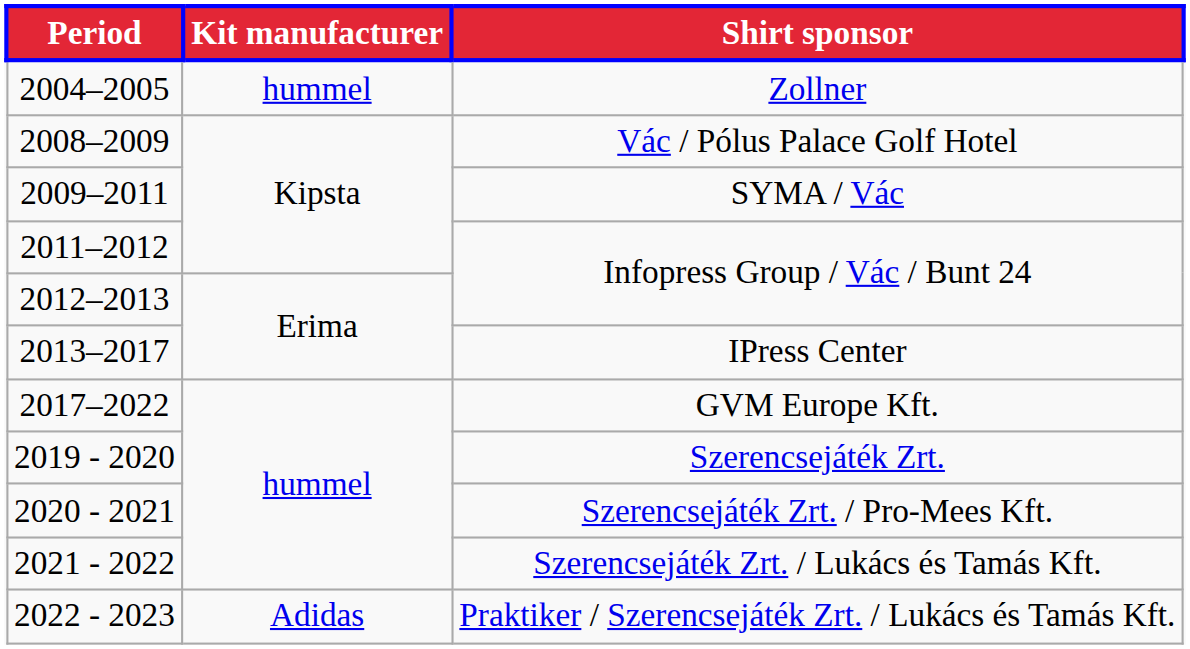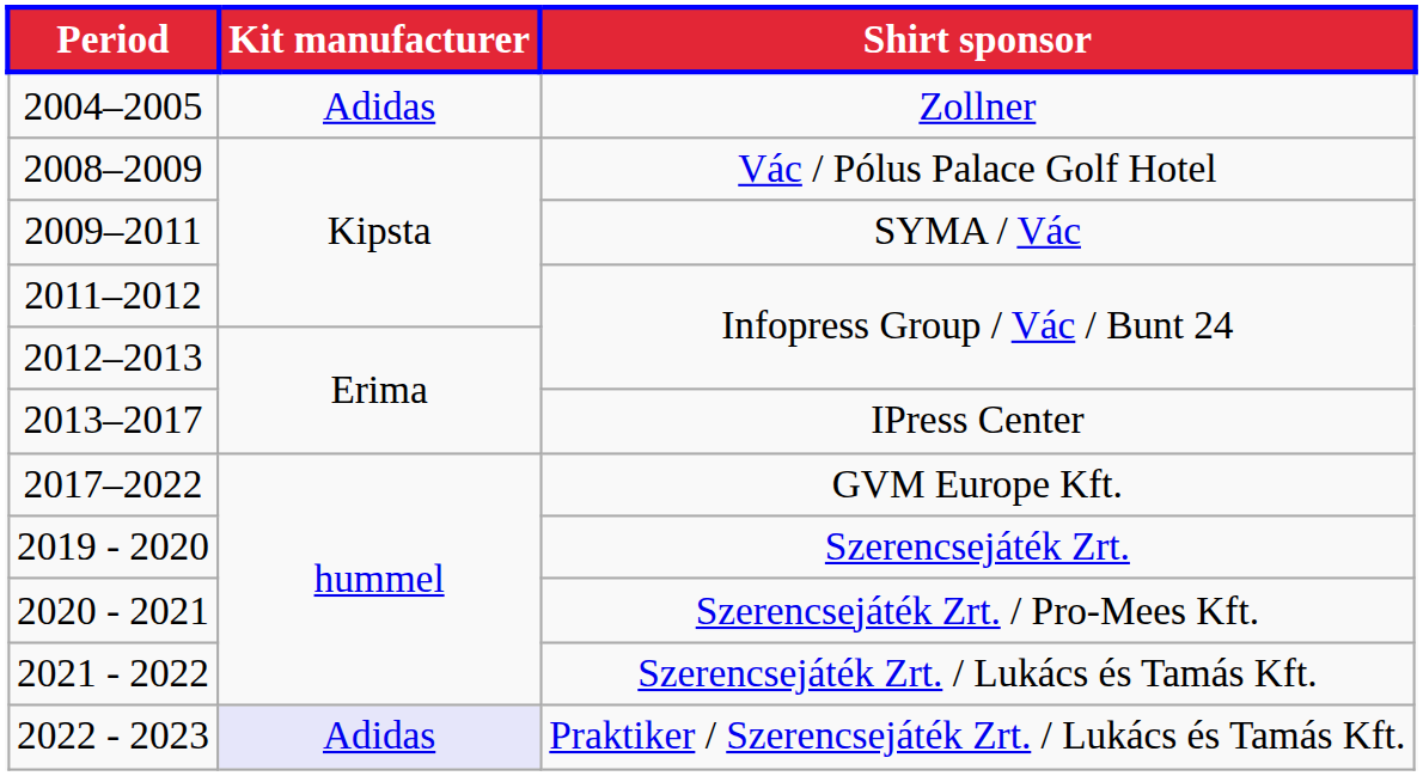 <table class="wikitable" style="text-align:center; margin-left:1em">
 <tr>
 <th style="color:white; background:#E32636; border:2px solid blue">Period</th>
 <th style="color:white; background:#E32636; border:2px solid blue">Kit manufacturer</th>
 <th style="color:white; background:#E32636; border:2px solid blue">Shirt sponsor</th>
 </tr>
 <tr>
 <td>2004–2005</td>
-<td><a href='#'>hummel</a></td>
+<td rowspan=1><a href='#'>Adidas</a></td>
 <td><a href='#'>Zollner</a></td>
 </tr>
 <tr>
 <td>2008–2009</td>
 <td rowspan=3>Kipsta</td>
 <td><a href='#'>Vác</a> / Pólus Palace Golf Hotel</td>
 </tr>
 <tr>
 <td>2009–2011</td>
 <td>SYMA / <a href='#'>Vác</a></td>
 </tr>
 <tr>
 <td>2011–2012</td>
 <td rowspan=2>Infopress Group / <a href='#'>Vác</a> / Bunt 24</td>
 </tr>
 <tr>
 <td>2012–2013</td>
 <td rowspan=2>Erima</td>
 </tr>
 <tr>
 <td>2013–2017</td>
 <td>IPress Center</td>
 </tr>
 <tr>
 <td>2017–2022</td>
 <td rowspan=4><a href='#'>hummel</a></td>
 <td>GVM Europe Kft.</td>
 </tr>
 <tr>
 <td>2019 - 2020</td>
 <td><a href='#'>Szerencsejáték Zrt.</a></td>
 </tr>
 <tr>
 <td>2020 - 2021</td>
 <td><a href='#'>Szerencsejáték Zrt.</a> / Pro-Mees Kft.</td>
 </tr>
 <tr>
 <td>2021 - 2022</td>
 <td><a href='#'>Szerencsejáték Zrt.</a> / Lukács és Tamás Kft.</td>
 </tr>
 <tr>
 <td>2022 - 2023</td>
-<td rowspan=1><a href='#'>Adidas</a></td>
+<td rowspan=1 style="background: lavender;"><a href='#'>Adidas</a></td>
 <td><a href='#'>Praktiker</a> / <a href='#'>Szerencsejáték Zrt.</a> / Lukács és Tamás Kft.</td>
 </tr>
 </table>
